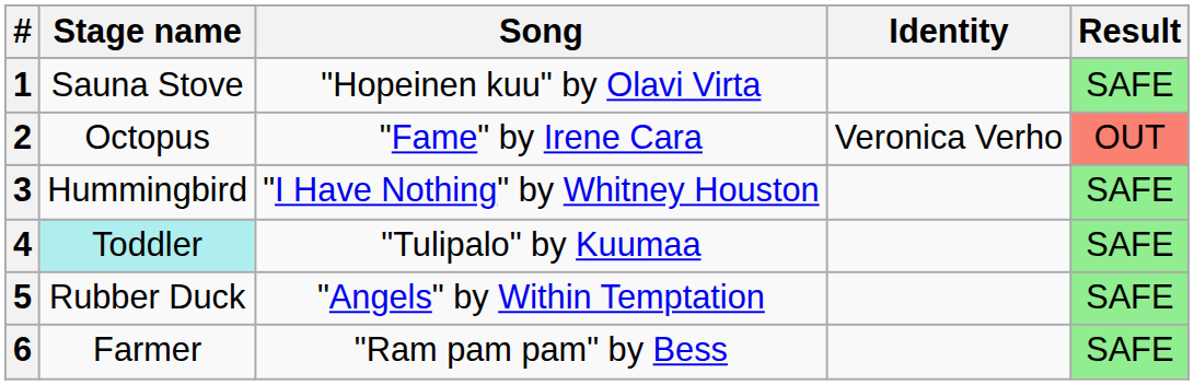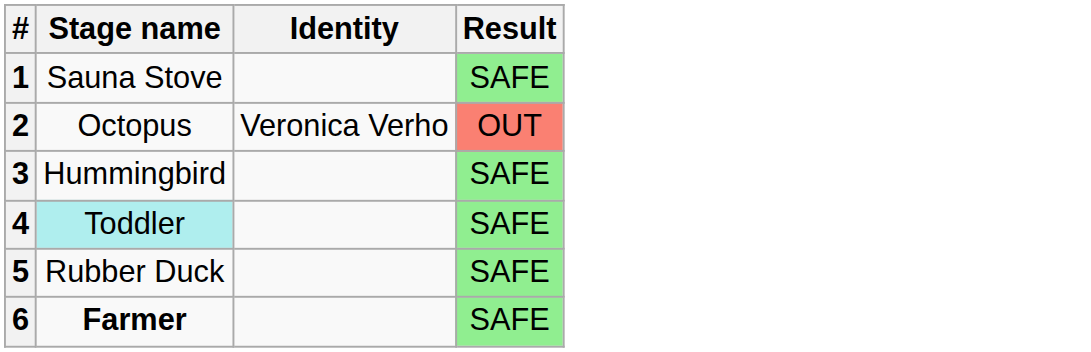 <table class="wikitable plainrowheaders" style="text-align: center;">
 <tr>
 <th>#</th>
 <th>Stage name</th>
-<th>Song</th>
 <th>Identity</th>
 <th>Result</th>
 </tr>
 <tr>
 <th>1</th>
 <td>Sauna Stove</td>
-<td>"Hopeinen kuu" by <a href='#'>Olavi Virta</a></td>
 <td></td>
 <td bgcolor="lightgreen">SAFE</td>
 </tr>
 <tr>
 <th>2</th>
 <td>Octopus</td>
-<td>"<a href='#'>Fame</a>" by <a href='#'>Irene Cara</a></td>
 <td>Veronica Verho</td>
 <td bgcolor="salmon">OUT</td>
 </tr>
 <tr>
 <th>3</th>
 <td>Hummingbird</td>
-<td>"<a href='#'>I Have Nothing</a>" by <a href='#'>Whitney Houston</a></td>
 <td></td>
 <td bgcolor="lightgreen">SAFE</td>
 </tr>
 <tr>
 <th>4</th>
 <td style="background: paleturquoise;">Toddler</td>
-<td>"Tulipalo" by <a href='#'>Kuumaa</a></td>
 <td></td>
 <td bgcolor="lightgreen">SAFE</td>
 </tr>
 <tr>
 <th>5</th>
 <td>Rubber Duck</td>
-<td>"<a href='#'>Angels</a>" by <a href='#'>Within Temptation</a></td>
 <td></td>
 <td bgcolor="lightgreen">SAFE</td>
 </tr>
 <tr>
 <th>6</th>
-<td>Farmer</td>
-<td>"Ram pam pam" by <a href='#'>Bess</a></td>
+<td><strong>Farmer</strong></td>
 <td></td>
 <td bgcolor="lightgreen">SAFE</td>
 </tr>
 </table>
